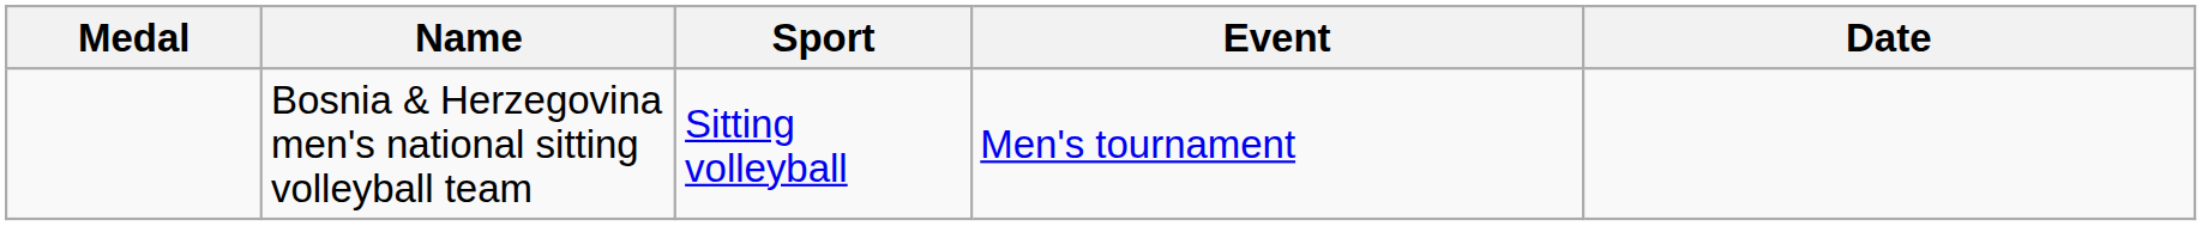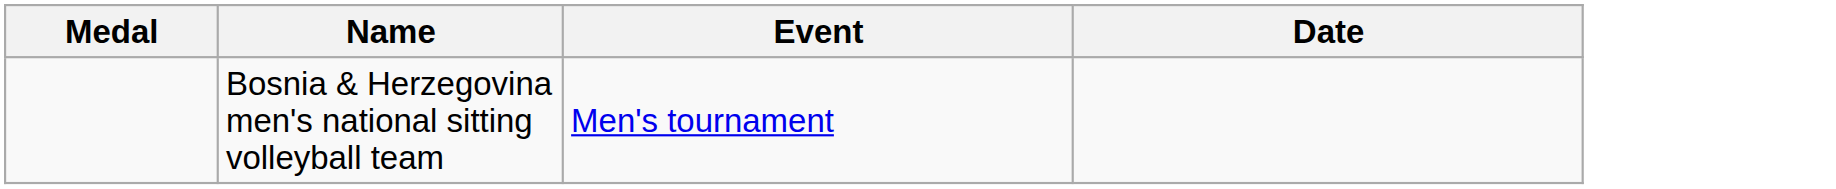 <table class="wikitable sortable" style="font-size:95%">
 <tr>
 <th style="width:6em">Medal</th>
 <th style="width:10em">Name</th>
-<th style="width:7em">Sport</th>
 <th style="width:15em">Event</th>
 <th style="width:15em">Date</th>
 </tr>
 <tr>
 <td></td>
 <td>Bosnia & Herzegovina men's national sitting volleyball team<br></td>
-<td><a href='#'>Sitting volleyball</a></td>
 <td><a href='#'>Men's tournament</a></td>
 <td></td>
 </tr>
 </table>
